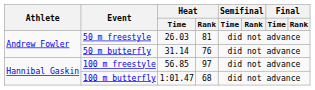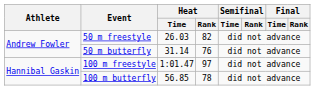 <table class=wikitable style="font-size:90%">
 <tr>
 <th rowspan="2">Athlete</th>
 <th rowspan="2">Event</th>
 <th colspan="2">Heat</th>
 <th colspan="2">Semifinal</th>
 <th colspan="2">Final</th>
 </tr>
 <tr style="font-size:95%">
 <th>Time</th>
 <th>Rank</th>
 <th>Time</th>
 <th>Rank</th>
 <th>Time</th>
 <th>Rank</th>
 </tr>
 <tr align=center>
 <td align=left rowspan=2><a href='#'>Andrew Fowler</a></td>
 <td align=left><a href='#'>50 m freestyle</a></td>
 <td>26.03</td>
-<td>81</td>
+<td>82</td>
 <td colspan=4>did not advance</td>
 </tr>
 <tr align=center>
 <td align=left><a href='#'>50 m butterfly</a></td>
 <td>31.14</td>
 <td>76</td>
 <td colspan=4>did not advance</td>
 </tr>
 <tr align=center>
 <td align=left rowspan=2><a href='#'>Hannibal Gaskin</a></td>
 <td align=left><a href='#'>100 m freestyle</a></td>
-<td>56.85</td>
+<td>1:01.47</td>
 <td>97</td>
 <td colspan=4>did not advance</td>
 </tr>
 <tr align=center>
 <td align=left><a href='#'>100 m butterfly</a></td>
-<td>1:01.47</td>
-<td>68</td>
+<td>56.85</td>
+<td>78</td>
 <td colspan=4>did not advance</td>
 </tr>
 </table>
